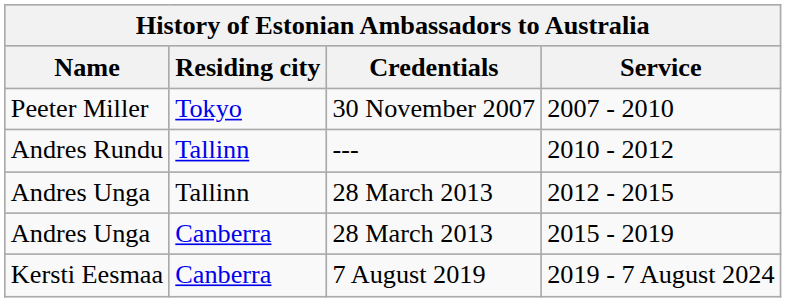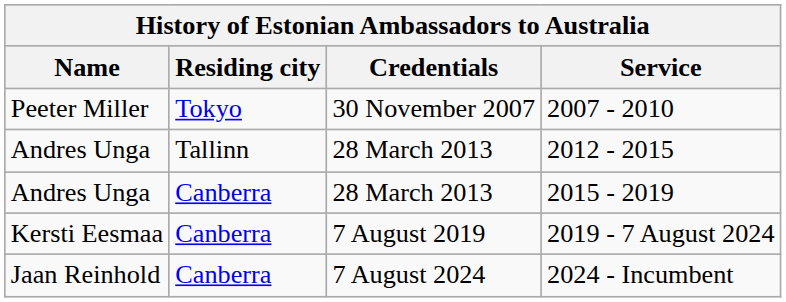 <table class="wikitable">
 <tr>
 <th colspan=4>History of Estonian Ambassadors to Australia</th>
 </tr>
 <tr>
 <th>Name</th>
 <th>Residing city</th>
 <th>Credentials</th>
 <th>Service</th>
 </tr>
 <tr>
 <td>Peeter Miller</td>
 <td><a href='#'>Tokyo</a></td>
 <td>30 November 2007</td>
 <td>2007 - 2010</td>
-</tr>
-<tr>
-<td>Andres Rundu</td>
-<td><a href='#'>Tallinn</a></td>
-<td>---</td>
-<td>2010 - 2012</td>
 </tr>
 <tr>
 <td>Andres Unga</td>
 <td>Tallinn</td>
 <td>28 March 2013</td>
 <td>2012 - 2015</td>
 </tr>
 <tr>
 <td>Andres Unga</td>
 <td><a href='#'>Canberra</a></td>
 <td>28 March 2013</td>
 <td>2015 - 2019</td>
 </tr>
 <tr>
 <td>Kersti Eesmaa</td>
 <td><a href='#'>Canberra</a></td>
 <td>7 August 2019</td>
 <td>2019 - 7 August 2024</td>
 </tr>
+<tr>
+<td>Jaan Reinhold</td>
+<td><a href='#'>Canberra</a></td>
+<td>7 August 2024</td>
+<td>2024 - Incumbent</td>
+</tr>
 </table>
